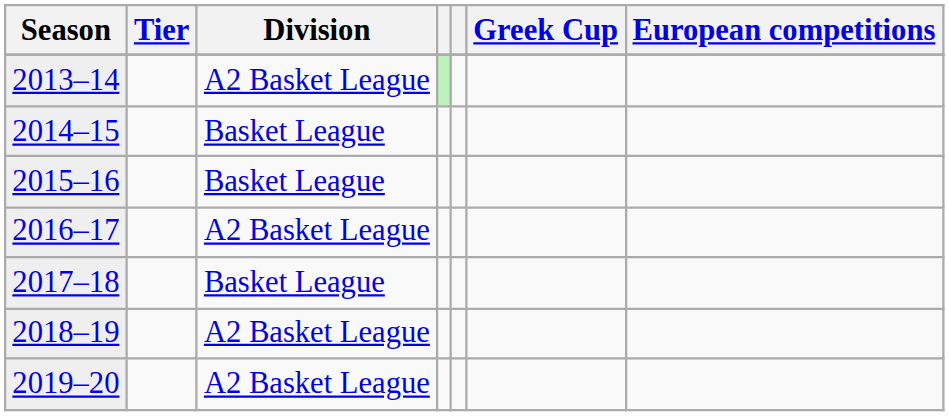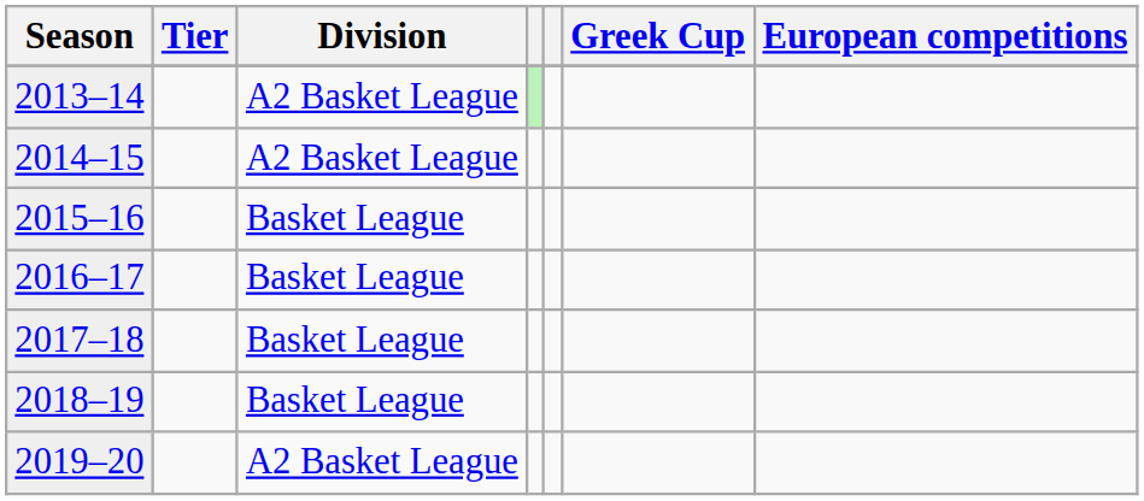 <table class="wikitable" style="font-size:85%; text-align:center">
 <tr>
 <th>Season</th>
 <th><a href='#'>Tier</a></th>
 <th>Division</th>
 <th></th>
 <th></th>
 <th><a href='#'>Greek Cup</a></th>
 <th colspan=2><a href='#'>European competitions</a></th>
 </tr>
 <tr>
 </tr>
 <tr>
 <td bgcolor=#efefef><a href='#'>2013–14</a></td>
 <td></td>
 <td align=left><a href='#'>A2 Basket League</a></td>
 <td style="background:#BBF3BB"></td>
 <td></td>
 <td></td>
 <td colspan=2></td>
 </tr>
 <tr>
 <td bgcolor=#efefef><a href='#'>2014–15</a></td>
 <td></td>
-<td align=left><a href='#'>Basket League</a></td>
+<td align=left><a href='#'>A2 Basket League</a></td>
 <td></td>
 <td></td>
 <td></td>
 <td colspan=3></td>
 </tr>
 <tr>
 <td bgcolor=#efefef><a href='#'>2015–16</a></td>
 <td></td>
 <td align=left><a href='#'>Basket League</a></td>
 <td></td>
 <td></td>
 <td></td>
 <td colspan=2></td>
 </tr>
 <tr>
 <td bgcolor=#efefef><a href='#'>2016–17</a></td>
 <td></td>
-<td align=left><a href='#'>A2 Basket League</a></td>
+<td align=left><a href='#'>Basket League</a></td>
 <td></td>
 <td></td>
 <td></td>
 <td colspan=3></td>
 </tr>
 <tr>
 <td bgcolor=#efefef><a href='#'>2017–18</a></td>
 <td></td>
 <td align=left><a href='#'>Basket League</a></td>
 <td></td>
 <td></td>
 <td></td>
 <td colspan=3></td>
 </tr>
 <tr>
 <td bgcolor=#efefef><a href='#'>2018–19</a></td>
 <td></td>
-<td align=left><a href='#'>A2 Basket League</a></td>
+<td align=left><a href='#'>Basket League</a></td>
 <td></td>
 <td></td>
 <td></td>
 <td colspan=3></td>
 </tr>
 <tr>
 <td bgcolor=#efefef><a href='#'>2019–20</a></td>
 <td></td>
 <td align=left><a href='#'>A2 Basket League</a></td>
 <td></td>
 <td></td>
 <td></td>
 <td colspan=3></td>
 </tr>
 </table>
